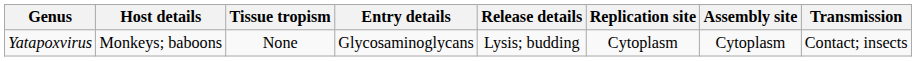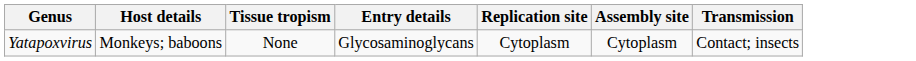 <table class="wikitable sortable" style="text-align:center">
 <tr>
 <th>Genus</th>
 <th>Host details</th>
 <th>Tissue tropism</th>
 <th>Entry details</th>
-<th>Release details</th>
 <th>Replication site</th>
 <th>Assembly site</th>
 <th>Transmission</th>
 </tr>
 <tr>
 <td><em>Yatapoxvirus</em></td>
 <td>Monkeys; baboons</td>
 <td>None</td>
 <td>Glycosaminoglycans</td>
-<td>Lysis; budding</td>
 <td>Cytoplasm</td>
 <td>Cytoplasm</td>
 <td>Contact; insects</td>
 </tr>
 </table>
